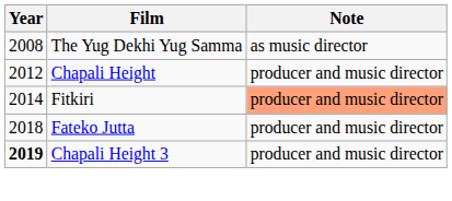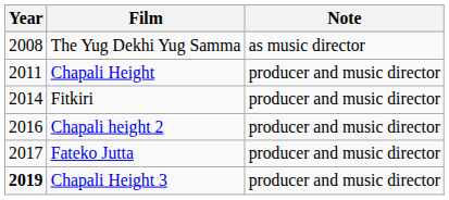 <table class="wikitable sortable">
 <tr style="background:#ccc; text-align:center;">
 <th>Year</th>
 <th>Film</th>
 <th>Note</th>
 </tr>
 <tr>
 <td>2008</td>
 <td>The Yug Dekhi Yug Samma</td>
 <td>as music director</td>
 </tr>
 <tr>
-<td>2012</td>
+<td>2011</td>
 <td><a href='#'>Chapali Height</a></td>
 <td>producer and music director</td>
 </tr>
 <tr>
 <td>2014</td>
 <td>Fitkiri</td>
-<td style="background: lightsalmon;">producer and music director</td>
+<td>producer and music director</td>
 </tr>
 <tr>
-<td>2018</td>
+<td>2016</td>
+<td><a href='#'>Chapali height 2</a></td>
+<td>producer and music director</td>
+</tr>
+<tr>
+<td>2017</td>
 <td><a href='#'>Fateko Jutta</a></td>
 <td>producer and music director</td>
 </tr>
 <tr>
 <td><strong>2019</strong></td>
 <td><a href='#'>Chapali Height 3</a></td>
 <td>producer and music director</td>
 </tr>
 </table>
